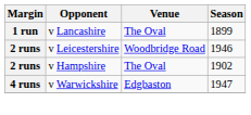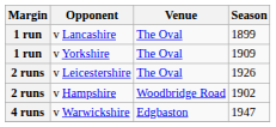 <table class="wikitable">
 <tr>
 <th>Margin</th>
 <th>Opponent</th>
 <th>Venue</th>
 <th>Season</th>
 </tr>
 <tr>
 <th>1 run</th>
 <td>v <a href='#'>Lancashire</a></td>
 <td><a href='#'>The Oval</a></td>
 <td>1899</td>
 </tr>
 <tr>
+<th>1 run</th>
+<td>v <a href='#'>Yorkshire</a></td>
+<td><a href='#'>The Oval</a></td>
+<td>1909</td>
+</tr>
+<tr>
 <th>2 runs</th>
 <td>v <a href='#'>Leicestershire</a></td>
-<td><a href='#'>Woodbridge Road</a></td>
-<td>1946</td>
+<td><a href='#'>The Oval</a></td>
+<td>1926</td>
 </tr>
 <tr>
 <th>2 runs</th>
 <td>v <a href='#'>Hampshire</a></td>
-<td><a href='#'>The Oval</a></td>
+<td><a href='#'>Woodbridge Road</a></td>
 <td>1902</td>
 </tr>
 <tr>
 <th>4 runs</th>
 <td>v <a href='#'>Warwickshire</a></td>
 <td><a href='#'>Edgbaston</a></td>
 <td>1947</td>
 </tr>
 <tr>
 </tr>
 </table>
